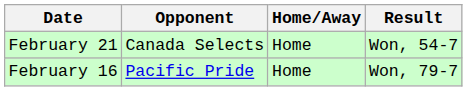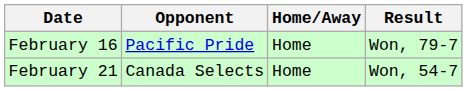 <table class="wikitable">
 <tr>
 <th>Date</th>
 <th>Opponent</th>
 <th>Home/Away</th>
 <th>Result</th>
 </tr>
 <tr bgcolor="#CCFFCC">
+<td>February 16</td>
+<td><a href='#'>Pacific Pride</a></td>
+<td>Home</td>
+<td>Won, 79-7</td>
+</tr>
+<tr bgcolor="#CCFFCC">
 <td>February 21</td>
 <td>Canada Selects</td>
 <td>Home</td>
 <td>Won, 54-7</td>
 </tr>
-<tr bgcolor="#CCFFCC">
-<td>February 16</td>
-<td><a href='#'>Pacific Pride</a></td>
-<td>Home</td>
-<td>Won, 79-7</td>
-</tr>
 </table>
